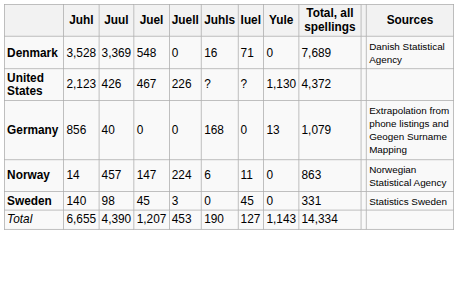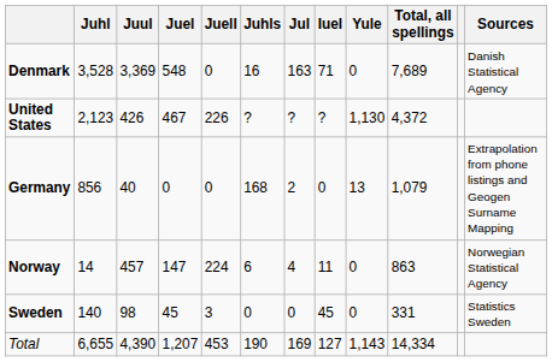 <table class="wikitable">
 <tr>
 <th></th>
 <th>Juhl</th>
 <th>Juul</th>
 <th>Juel</th>
 <th>Juell</th>
 <th>Juhls</th>
+<th>Jul</th>
 <th>Iuel</th>
 <th>Yule</th>
 <th>Total, all spellings</th>
 <th></th>
 <th>Sources</th>
 </tr>
 <tr>
 <td><strong>Denmark</strong></td>
 <td>3,528</td>
 <td>3,369</td>
 <td>548</td>
 <td>0</td>
 <td>16</td>
+<td>163</td>
 <td>71</td>
 <td>0</td>
 <td>7,689</td>
 <td></td>
 <td><small>Danish Statistical Agency</small></td>
 </tr>
 <tr>
 <td><strong>United States</strong></td>
 <td>2,123</td>
 <td>426</td>
 <td>467</td>
 <td>226</td>
 <td>?</td>
 <td>?</td>
+<td>?</td>
 <td>1,130</td>
 <td>4,372</td>
 <td></td>
 <td></td>
 </tr>
 <tr>
 <td><strong>Germany</strong></td>
 <td>856</td>
 <td>40</td>
 <td>0</td>
 <td>0</td>
 <td>168</td>
+<td>2</td>
 <td>0</td>
 <td>13</td>
 <td>1,079</td>
 <td></td>
 <td><small>Extrapolation from phone listings and Geogen Surname Mapping</small></td>
 </tr>
 <tr>
 <td><strong>Norway</strong></td>
 <td>14</td>
 <td>457</td>
 <td>147</td>
 <td>224</td>
 <td>6</td>
+<td>4</td>
 <td>11</td>
 <td>0</td>
 <td>863</td>
 <td></td>
 <td><small>Norwegian Statistical Agency</small></td>
 </tr>
 <tr>
 <td><strong>Sweden</strong></td>
 <td>140</td>
 <td>98</td>
 <td>45</td>
 <td>3</td>
+<td>0</td>
 <td>0</td>
 <td>45</td>
 <td>0</td>
 <td>331</td>
 <td></td>
 <td><small>Statistics Sweden</small></td>
 </tr>
 <tr>
 <td><em>Total</em></td>
 <td>6,655</td>
 <td>4,390</td>
 <td>1,207</td>
 <td>453</td>
 <td>190</td>
+<td>169</td>
 <td>127</td>
 <td>1,143</td>
 <td>14,334</td>
 <td></td>
 <td></td>
 </tr>
 </table>
